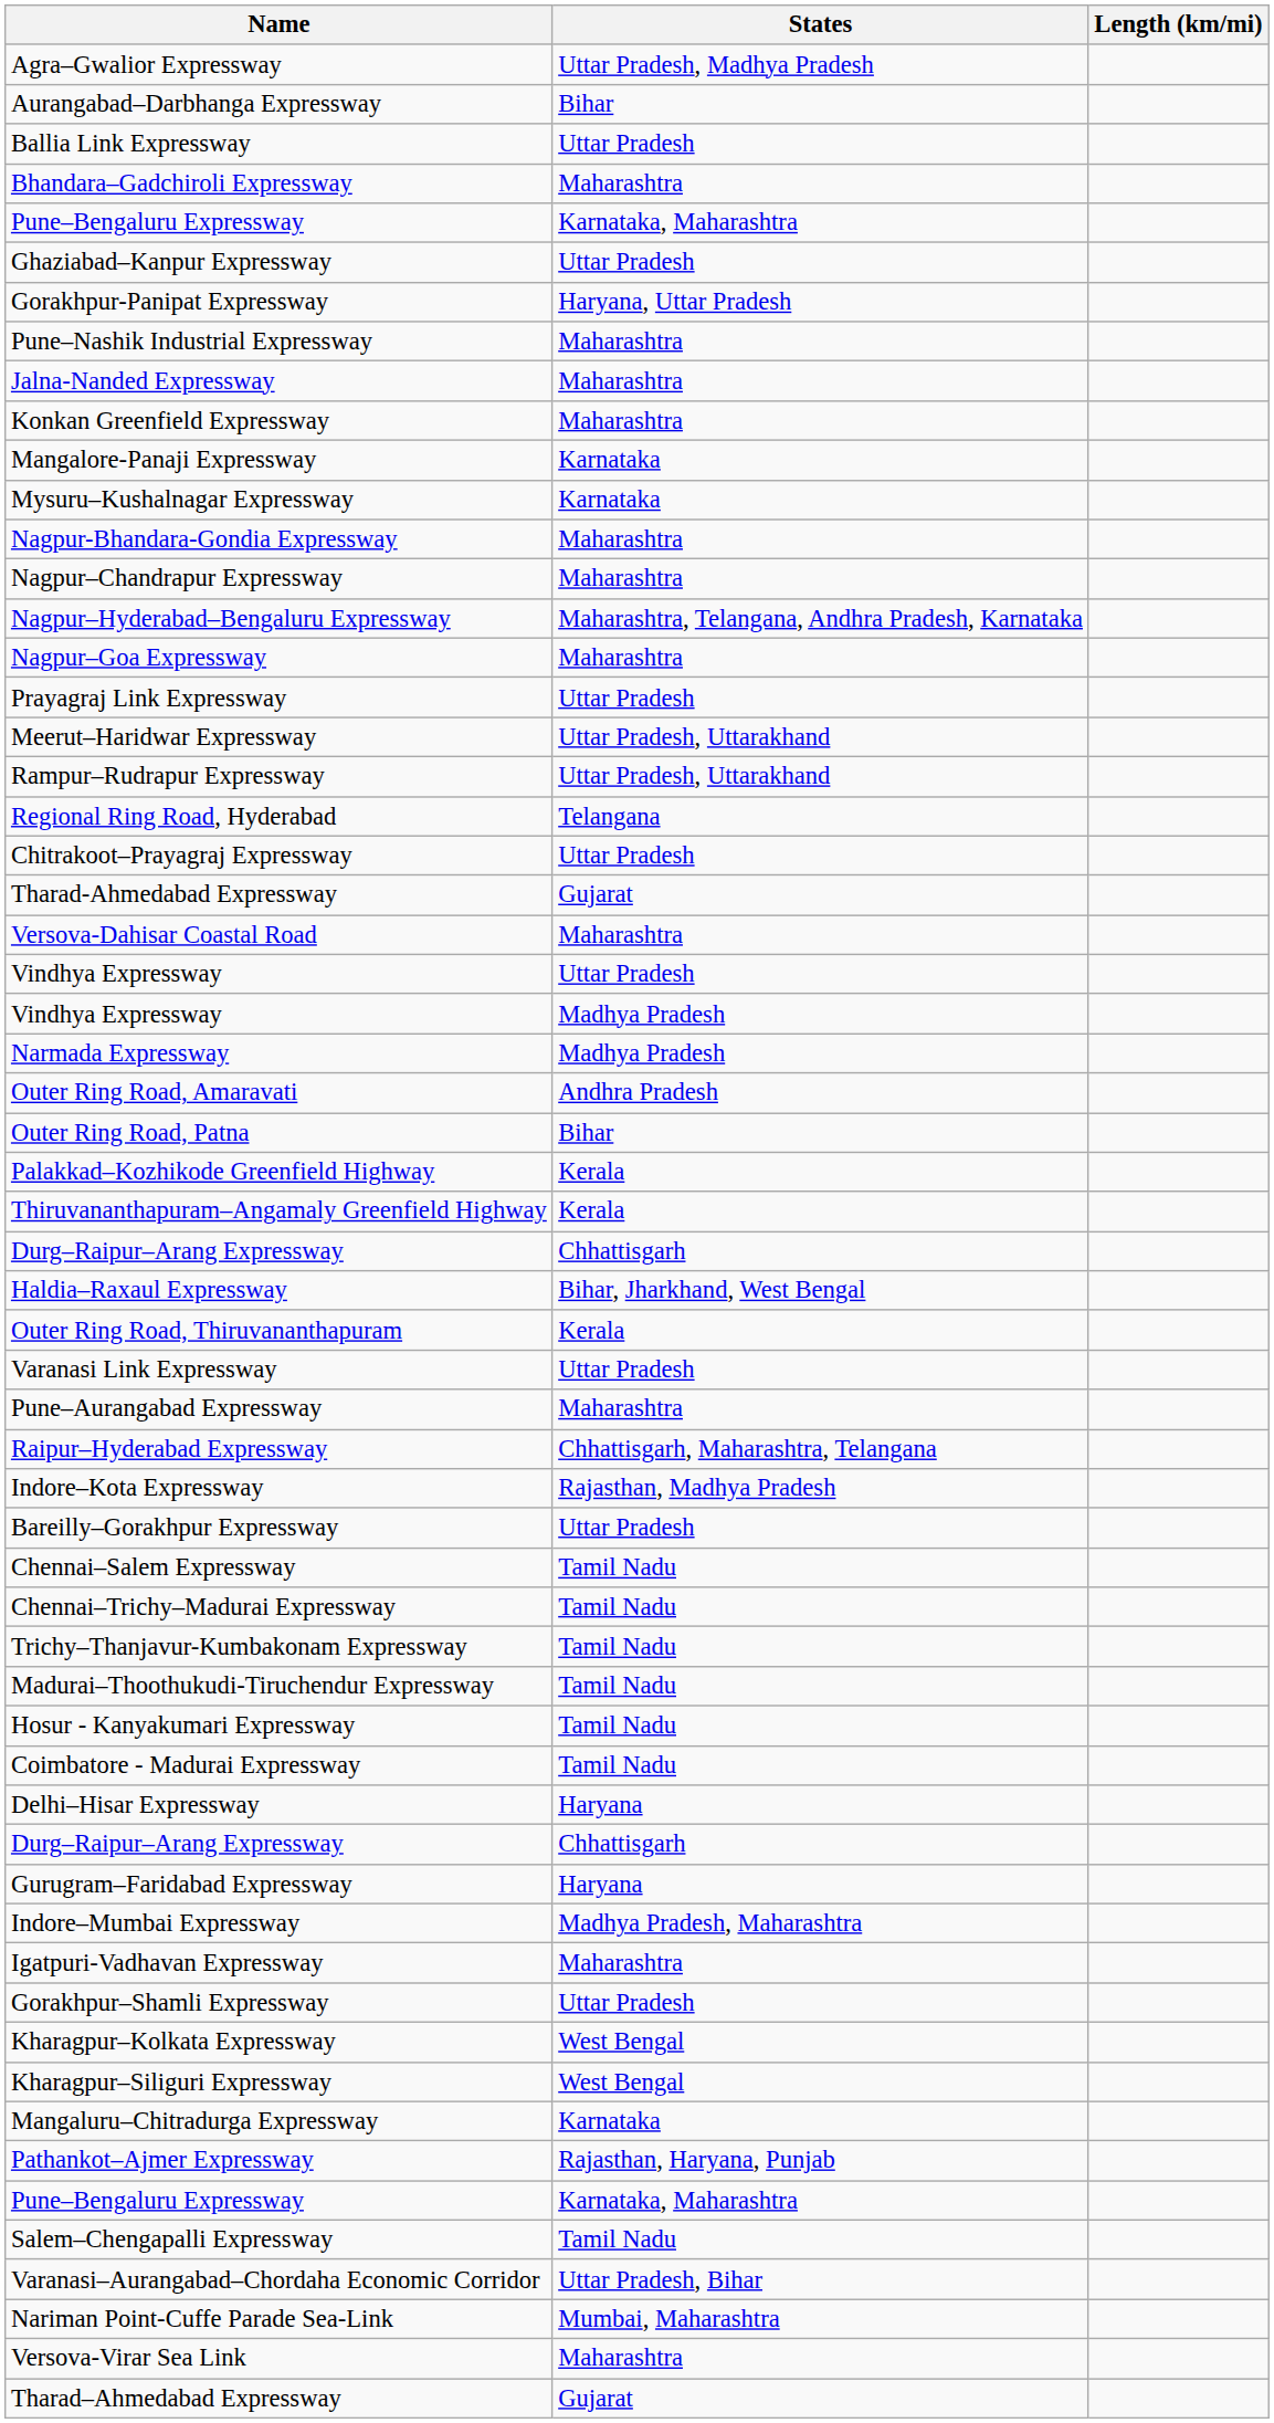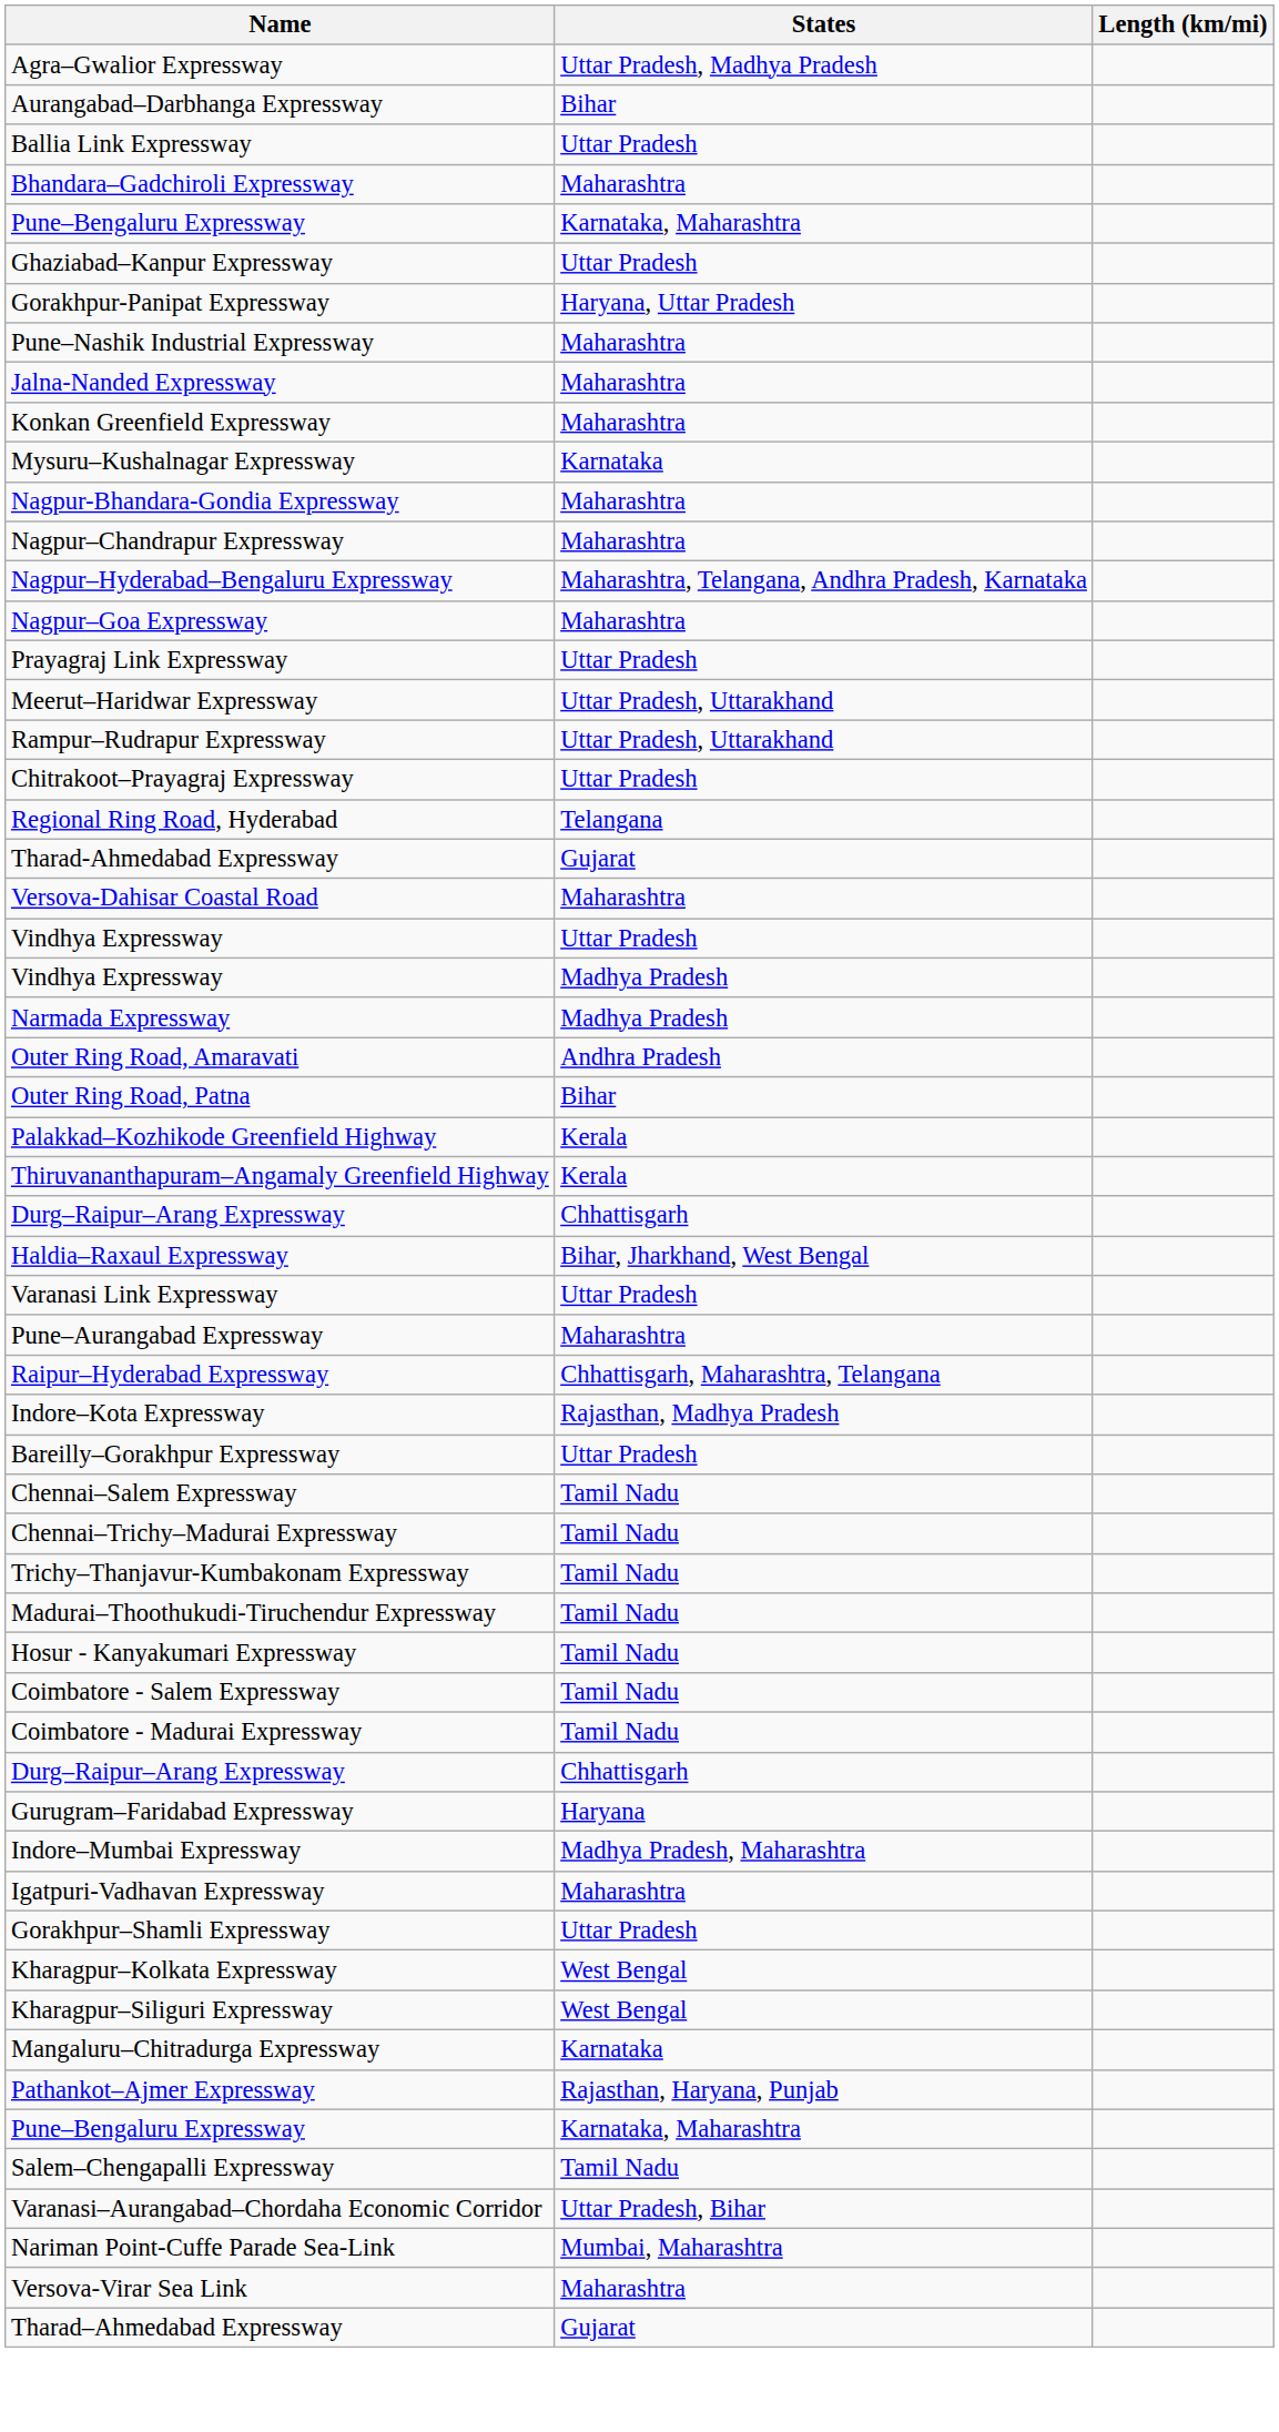 <table class="wikitable sortable collapsible static-row-numbers">
 <tr>
 <th>Name</th>
 <th>States</th>
 <th data-sort-type="number">Length (km/mi)</th>
 </tr>
 <tr>
 <td>Agra–Gwalior Expressway</td>
 <td><a href='#'>Uttar Pradesh</a>, <a href='#'>Madhya Pradesh</a></td>
 <td align="right"></td>
 </tr>
 <tr>
 <td>Aurangabad–Darbhanga Expressway</td>
 <td><a href='#'>Bihar</a></td>
 <td align="right"></td>
 </tr>
 <tr>
 <td>Ballia Link Expressway</td>
 <td><a href='#'>Uttar Pradesh</a></td>
 <td align="right"></td>
 </tr>
 <tr>
 <td><a href='#'>Bhandara–Gadchiroli Expressway</a></td>
 <td><a href='#'>Maharashtra</a></td>
 <td align="right"></td>
 </tr>
 <tr>
 <td><a href='#'>Pune–Bengaluru Expressway</a></td>
 <td><a href='#'>Karnataka</a>, <a href='#'>Maharashtra</a></td>
 <td align="right"></td>
 </tr>
 <tr>
 <td>Ghaziabad–Kanpur Expressway</td>
 <td><a href='#'>Uttar Pradesh</a></td>
 <td></td>
 </tr>
 <tr>
 <td>Gorakhpur-Panipat Expressway</td>
 <td><a href='#'>Haryana</a>, <a href='#'>Uttar Pradesh</a></td>
 <td align="right"></td>
 </tr>
 <tr>
 <td>Pune–Nashik Industrial Expressway</td>
 <td><a href='#'>Maharashtra</a></td>
 <td align="right"></td>
 </tr>
 <tr>
 <td><a href='#'>Jalna-Nanded Expressway</a></td>
 <td><a href='#'>Maharashtra</a></td>
 <td align="right"></td>
 </tr>
 <tr>
 <td>Konkan Greenfield Expressway</td>
 <td><a href='#'>Maharashtra</a></td>
 <td align="right"></td>
 </tr>
 <tr>
-<td>Mangalore-Panaji Expressway</td>
-<td><a href='#'>Karnataka</a></td>
-<td align="right"></td>
-</tr>
-<tr>
 <td>Mysuru–Kushalnagar Expressway</td>
 <td><a href='#'>Karnataka</a></td>
 <td align="right"></td>
 </tr>
 <tr>
 <td><a href='#'>Nagpur-Bhandara-Gondia Expressway</a></td>
 <td><a href='#'>Maharashtra</a></td>
 <td align="right"></td>
 </tr>
 <tr>
 <td>Nagpur–Chandrapur Expressway</td>
 <td><a href='#'>Maharashtra</a></td>
 <td align="right"></td>
 </tr>
 <tr>
 <td><a href='#'>Nagpur–Hyderabad–Bengaluru Expressway</a></td>
 <td><a href='#'>Maharashtra</a>, <a href='#'>Telangana</a>, <a href='#'>Andhra Pradesh</a>, <a href='#'>Karnataka</a></td>
 <td align="right"></td>
 </tr>
 <tr>
 <td><a href='#'>Nagpur–Goa Expressway</a></td>
 <td><a href='#'>Maharashtra</a></td>
 <td align="right"></td>
 </tr>
 <tr>
 <td>Prayagraj Link Expressway</td>
 <td><a href='#'>Uttar Pradesh</a></td>
 <td align="right"></td>
 </tr>
 <tr>
 <td>Meerut–Haridwar Expressway</td>
 <td><a href='#'>Uttar Pradesh</a>, <a href='#'>Uttarakhand</a></td>
 <td align="right"></td>
 </tr>
 <tr>
 <td>Rampur–Rudrapur Expressway</td>
 <td><a href='#'>Uttar Pradesh</a>, <a href='#'>Uttarakhand</a></td>
 <td align="right"></td>
 </tr>
 <tr>
-<td><a href='#'>Regional Ring Road</a>, Hyderabad</td>
-<td><a href='#'>Telangana</a></td>
+<td>Chitrakoot–Prayagraj Expressway</td>
+<td><a href='#'>Uttar Pradesh</a></td>
 <td align="right"></td>
 </tr>
 <tr>
-<td>Chitrakoot–Prayagraj Expressway</td>
-<td><a href='#'>Uttar Pradesh</a></td>
+<td><a href='#'>Regional Ring Road</a>, Hyderabad</td>
+<td><a href='#'>Telangana</a></td>
 <td align="right"></td>
 </tr>
 <tr>
 <td>Tharad-Ahmedabad Expressway</td>
 <td><a href='#'>Gujarat</a></td>
 <td align="right"></td>
 </tr>
 <tr>
 <td><a href='#'>Versova-Dahisar Coastal Road</a></td>
 <td><a href='#'>Maharashtra</a></td>
 <td align="right"></td>
 </tr>
 <tr>
 <td>Vindhya Expressway</td>
 <td><a href='#'>Uttar Pradesh</a></td>
 <td align="right"></td>
 </tr>
 <tr>
 <td>Vindhya Expressway</td>
 <td><a href='#'>Madhya Pradesh</a></td>
 <td align="right"></td>
 </tr>
 <tr>
 <td><a href='#'>Narmada Expressway</a></td>
 <td><a href='#'>Madhya Pradesh</a></td>
 <td align="right"></td>
 </tr>
 <tr>
 <td><a href='#'>Outer Ring Road, Amaravati</a></td>
 <td><a href='#'>Andhra Pradesh</a></td>
 <td align="right"></td>
 </tr>
 <tr>
 <td><a href='#'>Outer Ring Road, Patna</a></td>
 <td><a href='#'>Bihar</a></td>
 <td align="right"></td>
 </tr>
 <tr>
 <td><a href='#'>Palakkad–Kozhikode Greenfield Highway</a></td>
 <td><a href='#'>Kerala</a></td>
 <td align="right"></td>
 </tr>
 <tr>
 <td><a href='#'>Thiruvananthapuram–Angamaly Greenfield Highway</a></td>
 <td><a href='#'>Kerala</a></td>
 <td align="right"></td>
 </tr>
 <tr>
 <td><a href='#'>Durg–Raipur–Arang Expressway</a></td>
 <td><a href='#'>Chhattisgarh</a></td>
 <td align="right"></td>
 </tr>
 <tr>
 <td><a href='#'>Haldia–Raxaul Expressway</a></td>
 <td><a href='#'>Bihar</a>, <a href='#'>Jharkhand</a>, <a href='#'>West Bengal</a></td>
 <td align="right"></td>
 </tr>
 <tr>
-<td><a href='#'>Outer Ring Road, Thiruvananthapuram</a></td>
-<td><a href='#'>Kerala</a></td>
-<td align="right"></td>
-</tr>
-<tr>
 <td>Varanasi Link Expressway</td>
 <td><a href='#'>Uttar Pradesh</a></td>
 <td align="right"></td>
 </tr>
 <tr>
 <td>Pune–Aurangabad Expressway</td>
 <td><a href='#'>Maharashtra</a></td>
 <td align="right"></td>
 </tr>
 <tr>
 <td><a href='#'>Raipur–Hyderabad Expressway</a></td>
 <td><a href='#'>Chhattisgarh</a>, <a href='#'>Maharashtra</a>, <a href='#'>Telangana</a></td>
 <td align="right"></td>
 </tr>
 <tr>
 <td>Indore–Kota Expressway</td>
 <td><a href='#'>Rajasthan</a>, <a href='#'>Madhya Pradesh</a></td>
 <td align="right"></td>
 </tr>
 <tr>
 <td>Bareilly–Gorakhpur Expressway</td>
 <td><a href='#'>Uttar Pradesh</a></td>
 <td></td>
 </tr>
 <tr>
 <td>Chennai–Salem Expressway</td>
 <td><a href='#'>Tamil Nadu</a></td>
 <td></td>
 </tr>
 <tr>
 <td>Chennai–Trichy–Madurai Expressway</td>
 <td><a href='#'>Tamil Nadu</a></td>
 <td></td>
 </tr>
 <tr>
 <td>Trichy–Thanjavur-Kumbakonam Expressway</td>
 <td><a href='#'>Tamil Nadu</a></td>
 <td></td>
 </tr>
 <tr>
 <td>Madurai–Thoothukudi-Tiruchendur Expressway</td>
 <td><a href='#'>Tamil Nadu</a></td>
 <td></td>
 </tr>
 <tr>
 <td>Hosur - Kanyakumari  Expressway</td>
 <td><a href='#'>Tamil Nadu</a></td>
 <td></td>
 </tr>
 <tr>
-<td>Coimbatore - Madurai Expressway</td>
+<td>Coimbatore - Salem  Expressway</td>
 <td><a href='#'>Tamil Nadu</a></td>
 <td></td>
 </tr>
 <tr>
-<td>Delhi–Hisar Expressway</td>
-<td><a href='#'>Haryana</a></td>
+<td>Coimbatore - Madurai Expressway</td>
+<td><a href='#'>Tamil Nadu</a></td>
 <td></td>
 </tr>
 <tr>
 <td><a href='#'>Durg–Raipur–Arang Expressway</a></td>
 <td><a href='#'>Chhattisgarh</a></td>
 <td></td>
 </tr>
 <tr>
 <td>Gurugram–Faridabad Expressway</td>
 <td><a href='#'>Haryana</a></td>
 <td></td>
 </tr>
 <tr>
 <td>Indore–Mumbai Expressway</td>
 <td><a href='#'>Madhya Pradesh</a>, <a href='#'>Maharashtra</a></td>
 <td></td>
 </tr>
 <tr>
 <td>Igatpuri-Vadhavan Expressway</td>
 <td><a href='#'>Maharashtra</a></td>
 <td></td>
 </tr>
 <tr>
 <td>Gorakhpur–Shamli Expressway</td>
 <td><a href='#'>Uttar Pradesh</a></td>
 <td></td>
 </tr>
 <tr>
 <td>Kharagpur–Kolkata Expressway</td>
 <td><a href='#'>West Bengal</a></td>
 <td></td>
 </tr>
 <tr>
 <td>Kharagpur–Siliguri Expressway</td>
 <td><a href='#'>West Bengal</a></td>
 <td></td>
 </tr>
 <tr>
 <td>Mangaluru–Chitradurga Expressway</td>
 <td><a href='#'>Karnataka</a></td>
 <td></td>
 </tr>
 <tr>
 <td><a href='#'>Pathankot–Ajmer Expressway</a></td>
 <td><a href='#'>Rajasthan</a>, <a href='#'>Haryana</a>, <a href='#'>Punjab</a></td>
 <td></td>
 </tr>
 <tr>
 <td><a href='#'>Pune–Bengaluru Expressway</a></td>
 <td><a href='#'>Karnataka</a>, <a href='#'>Maharashtra</a></td>
 <td></td>
 </tr>
 <tr>
 <td>Salem–Chengapalli Expressway</td>
 <td><a href='#'>Tamil Nadu</a></td>
 <td></td>
 </tr>
 <tr>
 <td>Varanasi–Aurangabad–Chordaha Economic Corridor</td>
 <td><a href='#'>Uttar Pradesh</a>, <a href='#'>Bihar</a></td>
 <td></td>
 </tr>
 <tr>
 <td>Nariman Point-Cuffe Parade Sea-Link</td>
 <td><a href='#'>Mumbai</a>, <a href='#'>Maharashtra</a></td>
 <td></td>
 </tr>
 <tr>
 <td>Versova-Virar Sea Link</td>
 <td><a href='#'>Maharashtra</a></td>
 <td></td>
 </tr>
 <tr>
 <td>Tharad–Ahmedabad Expressway</td>
 <td><a href='#'>Gujarat</a></td>
 <td></td>
 </tr>
 </table>
